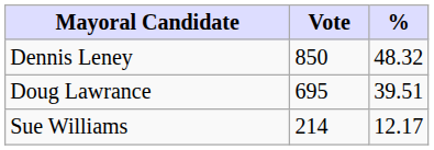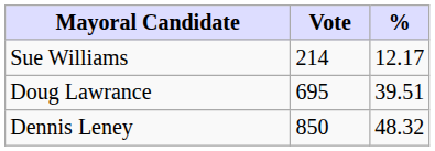 <table class="wikitable">
 <tr>
 <th style="background:#ddf; width:200px;">Mayoral Candidate</th>
 <th style="background:#ddf; width:50px;">Vote</th>
 <th style="background:#ddf; width:30px;">%</th>
 </tr>
 <tr>
-<td>Dennis Leney</td>
-<td>850</td>
-<td>48.32</td>
+<td>Sue Williams</td>
+<td>214</td>
+<td>12.17</td>
 </tr>
 <tr>
 <td>Doug Lawrance</td>
 <td>695</td>
 <td>39.51</td>
 </tr>
 <tr>
-<td>Sue Williams</td>
-<td>214</td>
-<td>12.17</td>
+<td>Dennis Leney</td>
+<td>850</td>
+<td>48.32</td>
 </tr>
 </table>
